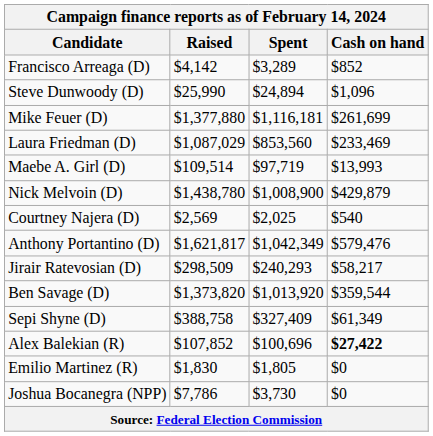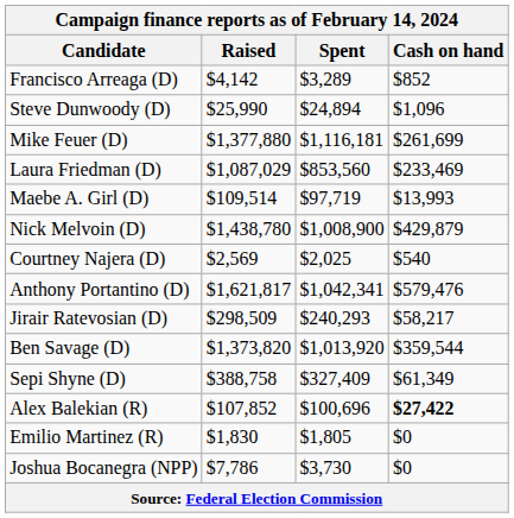 <table class="wikitable sortable">
 <tr>
 <th colspan=4>Campaign finance reports as of February 14, 2024</th>
 </tr>
 <tr style="text-align:center;">
 <th>Candidate</th>
 <th>Raised</th>
 <th>Spent</th>
 <th>Cash on hand</th>
 </tr>
 <tr>
 <td>Francisco Arreaga (D)</td>
 <td>$4,142</td>
 <td>$3,289</td>
 <td>$852</td>
 </tr>
 <tr>
 <td>Steve Dunwoody (D)</td>
 <td>$25,990</td>
 <td>$24,894</td>
 <td>$1,096</td>
 </tr>
 <tr>
 <td>Mike Feuer (D)</td>
 <td>$1,377,880</td>
 <td>$1,116,181</td>
 <td>$261,699</td>
 </tr>
 <tr>
 <td>Laura Friedman (D)</td>
 <td>$1,087,029</td>
 <td>$853,560</td>
 <td>$233,469</td>
 </tr>
 <tr>
 <td>Maebe A. Girl (D)</td>
 <td>$109,514</td>
 <td>$97,719</td>
 <td>$13,993</td>
 </tr>
 <tr>
 <td>Nick Melvoin (D)</td>
 <td>$1,438,780</td>
 <td>$1,008,900</td>
 <td>$429,879</td>
 </tr>
 <tr>
 <td>Courtney Najera (D)</td>
 <td>$2,569</td>
 <td>$2,025</td>
 <td>$540</td>
 </tr>
 <tr>
 <td>Anthony Portantino (D)</td>
 <td>$1,621,817</td>
-<td>$1,042,349</td>
+<td>$1,042,341</td>
 <td>$579,476</td>
 </tr>
 <tr>
 <td>Jirair Ratevosian (D)</td>
 <td>$298,509</td>
 <td>$240,293</td>
 <td>$58,217</td>
 </tr>
 <tr>
 <td>Ben Savage (D)</td>
 <td>$1,373,820</td>
 <td>$1,013,920</td>
 <td>$359,544</td>
 </tr>
 <tr>
 <td>Sepi Shyne (D)</td>
 <td>$388,758</td>
 <td>$327,409</td>
 <td>$61,349</td>
 </tr>
 <tr>
 <td>Alex Balekian (R)</td>
 <td>$107,852</td>
 <td>$100,696</td>
 <td><strong>$27,422</strong></td>
 </tr>
 <tr>
 <td>Emilio Martinez (R)</td>
 <td>$1,830</td>
 <td>$1,805</td>
 <td>$0</td>
 </tr>
 <tr>
 <td>Joshua Bocanegra (NPP)</td>
 <td>$7,786</td>
 <td>$3,730</td>
 <td>$0</td>
 </tr>
 <tr>
 <th colspan="4"><small>Source: <a href='#'>Federal Election Commission</a></small></th>
 </tr>
 </table>
